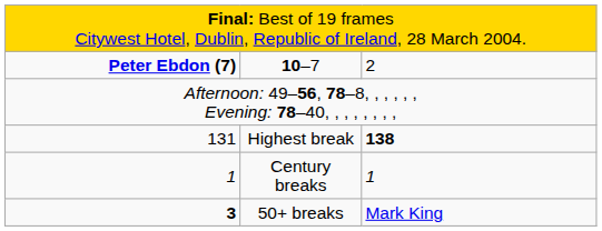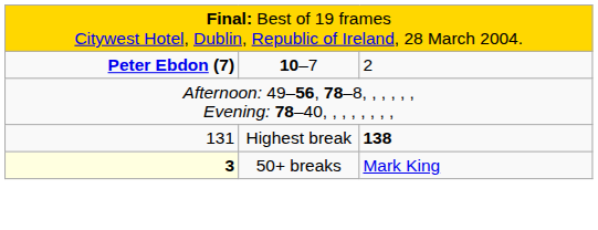 <table class="wikitable" style="font-size: 95%; margin: 1em auto 1em auto;">
 <tr>
 <td colspan="3" align="center" bgcolor="#ffd700"><strong>Final:</strong> Best of 19 frames<br><a href='#'>Citywest Hotel</a>, <a href='#'>Dublin</a>, <a href='#'>Republic of Ireland</a>, 28 March 2004.</td>
 </tr>
 <tr>
 <td width="200" align="right"><strong><a href='#'>Peter Ebdon</a> (7)</strong><br></td>
 <td width="100" align="center"><strong>10</strong>–7</td>
 <td>2</td>
 </tr>
 <tr>
 <td colspan="3" align="center" style="font-size: 100%"><em>Afternoon:</em> 49–<strong>56</strong>, <strong>78</strong>–8, , , , , ,  <br><em>Evening:</em> <strong>78</strong>–40, , , , , , , , </td>
 </tr>
 <tr>
 <td align="right">131</td>
 <td align="center">Highest break</td>
 <td><strong>138</strong></td>
 </tr>
 <tr>
-<td align="right"><em>1</em></td>
-<td align="center">Century breaks</td>
-<td><em>1</em></td>
-</tr>
-<tr>
-<td align="right"><strong>3</strong></td>
+<td align="right" style="background: lightyellow;"><strong>3</strong></td>
 <td align="center">50+ breaks</td>
 <td width="200"><a href='#'>Mark King</a><br></td>
 </tr>
 </table>
